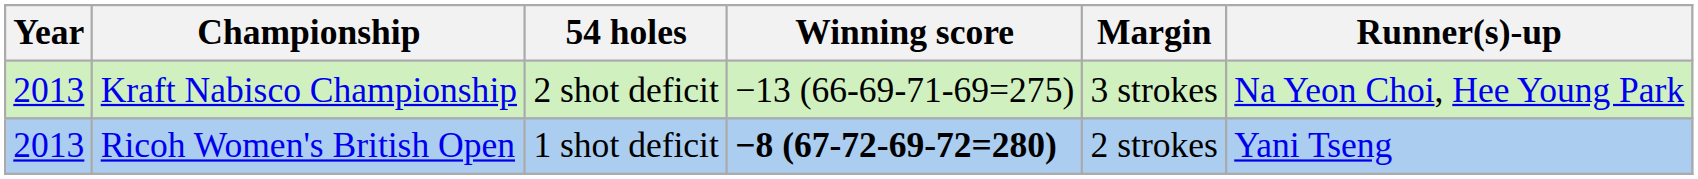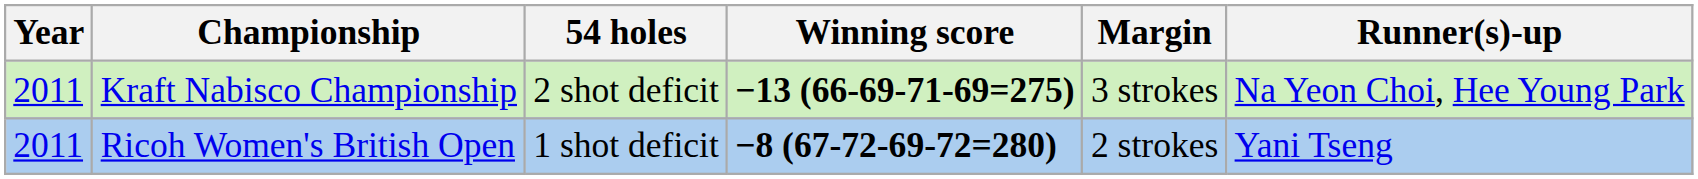 <table class="wikitable">
 <tr>
 <th>Year</th>
 <th>Championship</th>
 <th>54 holes</th>
 <th>Winning score</th>
 <th>Margin</th>
 <th>Runner(s)-up</th>
 </tr>
 <tr style="background:#D0F0C0;">
-<td><a href='#'>2013</a></td>
+<td><a href='#'>2011</a></td>
 <td><a href='#'>Kraft Nabisco Championship</a></td>
 <td>2 shot deficit</td>
-<td>−13 (66-69-71-69=275)</td>
+<td><strong>−13 (66-69-71-69=275)</strong></td>
 <td>3 strokes</td>
 <td> <a href='#'>Na Yeon Choi</a>,  <a href='#'>Hee Young Park</a></td>
 </tr>
 <tr style="background:#ABCDEF;">
-<td><a href='#'>2013</a></td>
+<td><a href='#'>2011</a></td>
 <td><a href='#'>Ricoh Women's British Open</a></td>
 <td>1 shot deficit</td>
 <td><strong>−8 (67-72-69-72=280)</strong></td>
 <td>2 strokes</td>
 <td> <a href='#'>Yani Tseng</a></td>
 </tr>
 </table>
